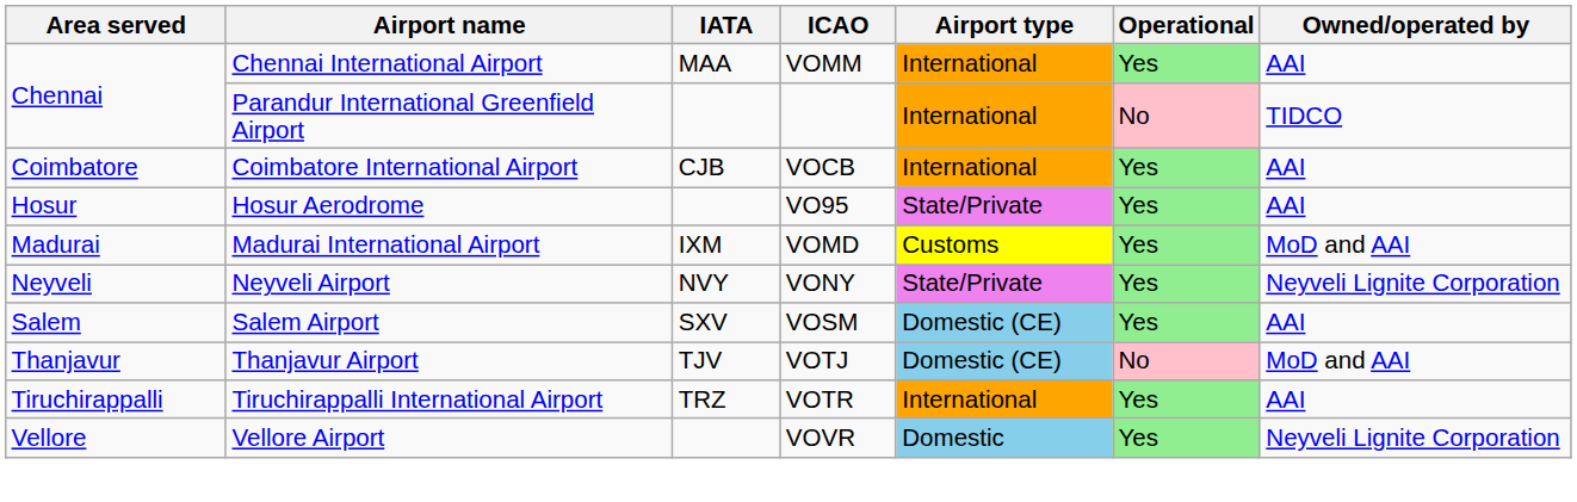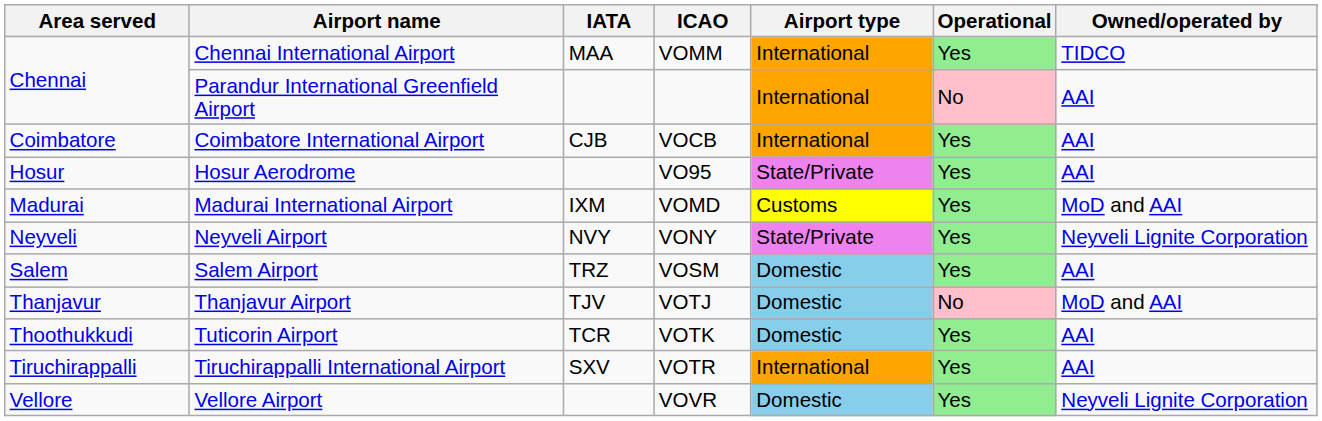 <table class="wikitable sortable mw-collapsible" style="font-size: 85%">
 <tr>
 <th style="width:10em;">Area served</th>
 <th style="width:25em;">Airport name</th>
 <th style="width:5em;">IATA</th>
 <th style="width:5em;">ICAO</th>
 <th style="width:10em;">Airport type</th>
 <th style="width:5em;">Operational</th>
 <th style="width:15em;">Owned/operated by</th>
 </tr>
 <tr>
 <td rowspan="2"><a href='#'>Chennai</a></td>
 <td><a href='#'>Chennai International Airport</a></td>
 <td>MAA</td>
 <td>VOMM</td>
 <td style="background:orange;">International</td>
 <td style="background:lightgreen;">Yes</td>
-<td><a href='#'>AAI</a></td>
+<td><a href='#'>TIDCO</a></td>
 </tr>
 <tr>
 <td><a href='#'>Parandur International Greenfield Airport</a></td>
 <td></td>
 <td></td>
 <td style="background:orange;">International</td>
 <td style="background:pink;">No</td>
-<td><a href='#'>TIDCO</a></td>
+<td><a href='#'>AAI</a></td>
 </tr>
 <tr>
 <td><a href='#'>Coimbatore</a></td>
 <td><a href='#'>Coimbatore International Airport</a></td>
 <td>CJB</td>
 <td>VOCB</td>
 <td style="background:orange;">International</td>
 <td style="background:lightgreen;">Yes</td>
 <td><a href='#'>AAI</a></td>
 </tr>
 <tr>
 <td><a href='#'>Hosur</a></td>
 <td><a href='#'>Hosur Aerodrome</a></td>
 <td></td>
 <td>VO95</td>
 <td style="background:violet;">State/Private</td>
 <td style="background:lightgreen;">Yes</td>
 <td><a href='#'>AAI</a></td>
 </tr>
 <tr>
 <td><a href='#'>Madurai</a></td>
 <td><a href='#'>Madurai International Airport</a></td>
 <td>IXM</td>
 <td>VOMD</td>
 <td style="background:yellow;">Customs</td>
 <td style="background:lightgreen;">Yes</td>
 <td><a href='#'>MoD</a> and <a href='#'>AAI</a></td>
 </tr>
 <tr>
 <td><a href='#'>Neyveli</a></td>
 <td><a href='#'>Neyveli Airport</a></td>
 <td>NVY</td>
 <td>VONY</td>
 <td style="background:violet;">State/Private</td>
 <td style="background:lightgreen;">Yes</td>
 <td><a href='#'>Neyveli Lignite Corporation</a></td>
 </tr>
 <tr>
 <td><a href='#'>Salem</a></td>
 <td><a href='#'>Salem Airport</a></td>
-<td>SXV</td>
+<td>TRZ</td>
 <td>VOSM</td>
-<td style="background:skyblue;">Domestic (CE)</td>
+<td style="background:skyblue;">Domestic</td>
 <td style="background:lightgreen;">Yes</td>
 <td><a href='#'>AAI</a></td>
 </tr>
 <tr>
 <td><a href='#'>Thanjavur</a></td>
 <td><a href='#'>Thanjavur Airport</a></td>
 <td>TJV</td>
 <td>VOTJ</td>
-<td style="background:skyblue;">Domestic (CE)</td>
+<td style="background:skyblue;">Domestic</td>
 <td style="background:pink;">No</td>
 <td><a href='#'>MoD</a> and <a href='#'>AAI</a></td>
 </tr>
 <tr>
+<td><a href='#'>Thoothukkudi</a></td>
+<td><a href='#'>Tuticorin Airport</a></td>
+<td>TCR</td>
+<td>VOTK</td>
+<td style="background:skyblue;">Domestic</td>
+<td style="background:lightgreen;">Yes</td>
+<td><a href='#'>AAI</a></td>
+</tr>
+<tr>
 <td><a href='#'>Tiruchirappalli</a></td>
 <td><a href='#'>Tiruchirappalli International Airport</a></td>
-<td>TRZ</td>
+<td>SXV</td>
 <td>VOTR</td>
 <td style="background:orange;">International</td>
 <td style="background:lightgreen;">Yes</td>
 <td><a href='#'>AAI</a></td>
 </tr>
 <tr>
 <td><a href='#'>Vellore</a></td>
 <td><a href='#'>Vellore Airport</a></td>
 <td></td>
 <td>VOVR</td>
 <td style="background:skyblue;">Domestic</td>
 <td style="background:lightgreen;">Yes</td>
 <td><a href='#'>Neyveli Lignite Corporation</a></td>
 </tr>
 </table>
